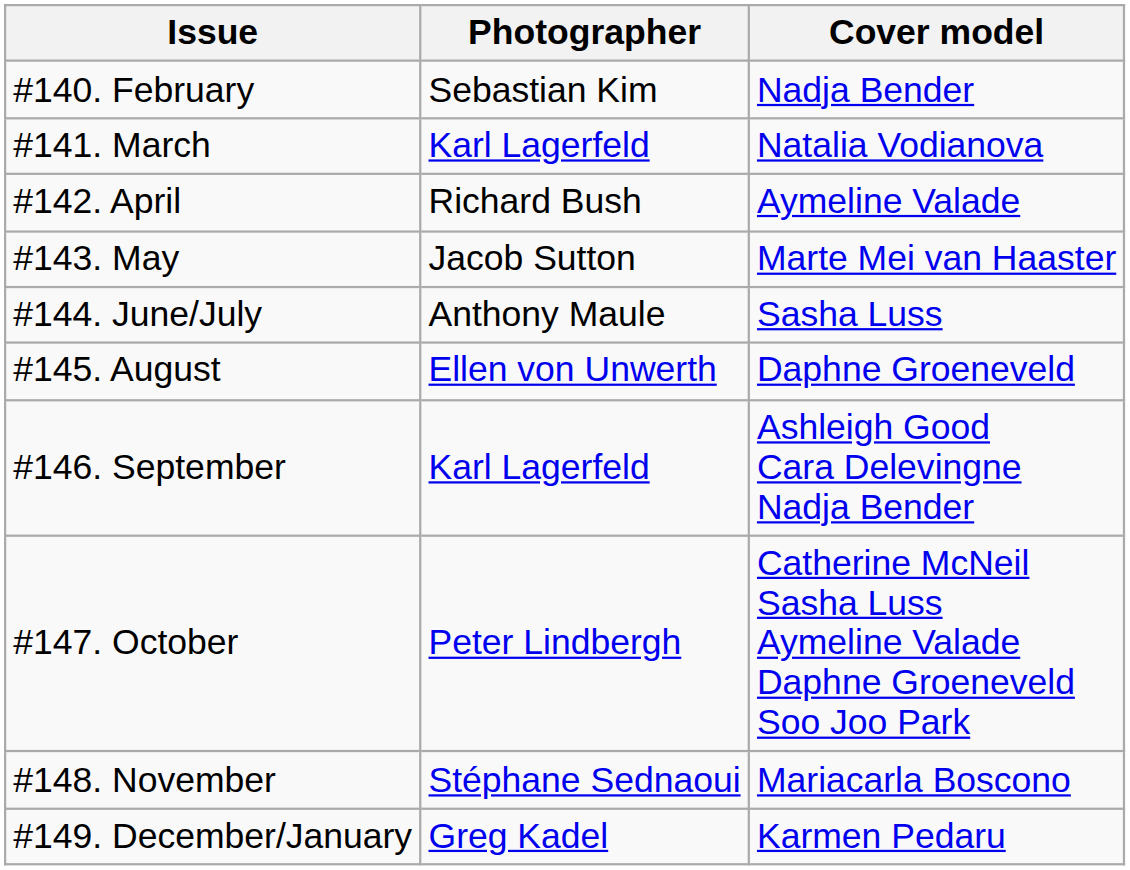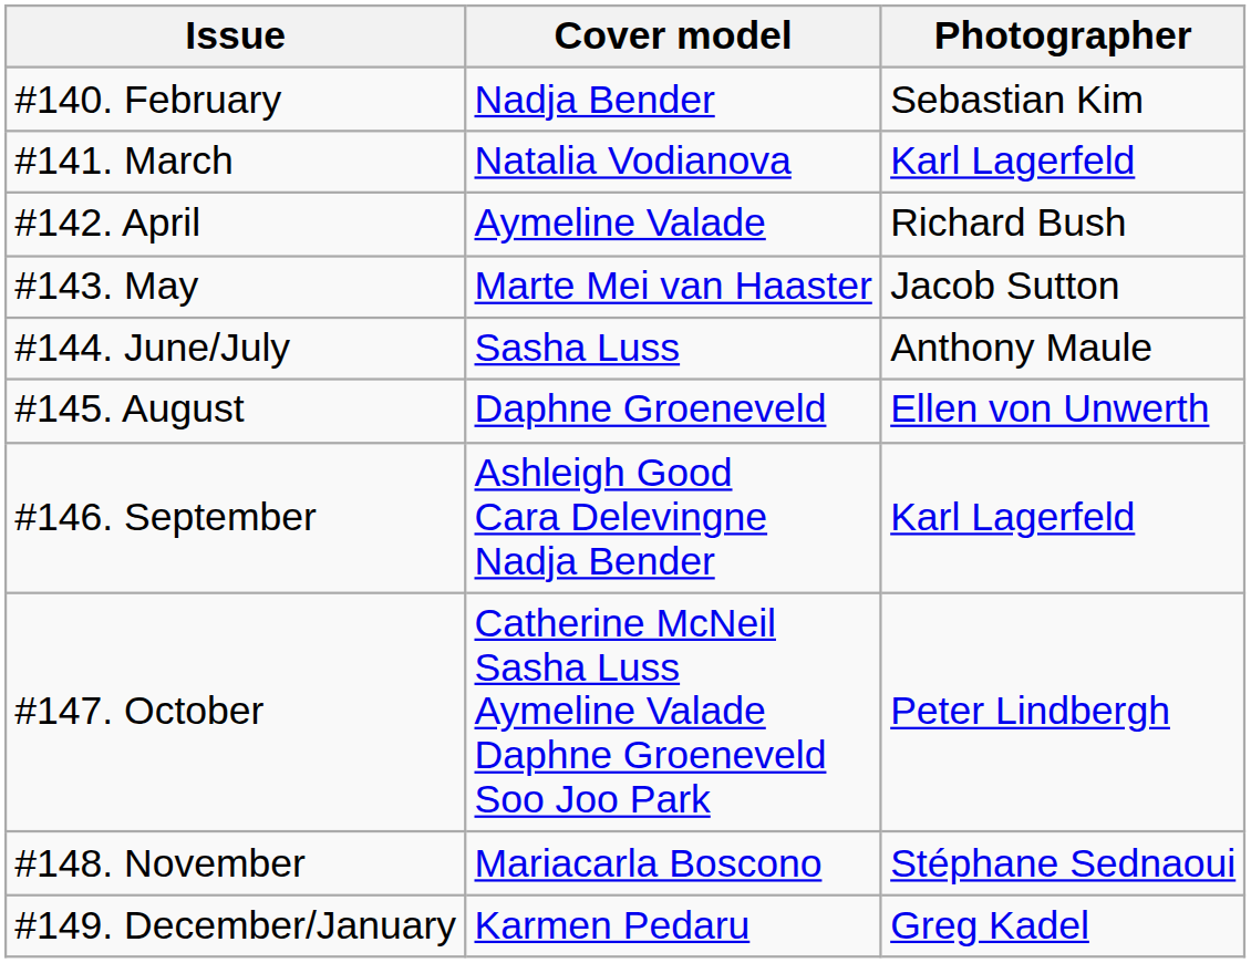 <table class="sortable wikitable">
 <tr>
 <th>Issue</th>
+<th>Cover model</th>
 <th>Photographer</th>
-<th>Cover model</th>
 </tr>
 <tr>
 <td>#140. February</td>
+<td><a href='#'>Nadja Bender</a></td>
 <td>Sebastian Kim</td>
-<td><a href='#'>Nadja Bender</a></td>
 </tr>
 <tr>
 <td>#141. March</td>
+<td><a href='#'>Natalia Vodianova</a></td>
 <td><a href='#'>Karl Lagerfeld</a></td>
-<td><a href='#'>Natalia Vodianova</a></td>
 </tr>
 <tr>
 <td>#142. April</td>
+<td><a href='#'>Aymeline Valade</a></td>
 <td>Richard Bush</td>
-<td><a href='#'>Aymeline Valade</a></td>
 </tr>
 <tr>
 <td>#143. May</td>
+<td><a href='#'>Marte Mei van Haaster</a></td>
 <td>Jacob Sutton</td>
-<td><a href='#'>Marte Mei van Haaster</a></td>
 </tr>
 <tr>
 <td>#144. June/July</td>
+<td><a href='#'>Sasha Luss</a></td>
 <td>Anthony Maule</td>
-<td><a href='#'>Sasha Luss</a></td>
 </tr>
 <tr>
 <td>#145. August</td>
+<td><a href='#'>Daphne Groeneveld</a></td>
 <td><a href='#'>Ellen von Unwerth</a></td>
-<td><a href='#'>Daphne Groeneveld</a></td>
 </tr>
 <tr>
 <td>#146. September</td>
+<td><a href='#'>Ashleigh Good</a><br><a href='#'>Cara Delevingne</a><br><a href='#'>Nadja Bender</a></td>
 <td><a href='#'>Karl Lagerfeld</a></td>
-<td><a href='#'>Ashleigh Good</a><br><a href='#'>Cara Delevingne</a><br><a href='#'>Nadja Bender</a></td>
 </tr>
 <tr>
 <td>#147. October</td>
+<td><a href='#'>Catherine McNeil</a><br><a href='#'>Sasha Luss</a><br><a href='#'>Aymeline Valade</a><br><a href='#'>Daphne Groeneveld</a><br><a href='#'>Soo Joo Park</a></td>
 <td><a href='#'>Peter Lindbergh</a></td>
-<td><a href='#'>Catherine McNeil</a><br><a href='#'>Sasha Luss</a><br><a href='#'>Aymeline Valade</a><br><a href='#'>Daphne Groeneveld</a><br><a href='#'>Soo Joo Park</a></td>
 </tr>
 <tr>
 <td>#148. November</td>
+<td><a href='#'>Mariacarla Boscono</a></td>
 <td><a href='#'>Stéphane Sednaoui</a></td>
-<td><a href='#'>Mariacarla Boscono</a></td>
 </tr>
 <tr>
 <td>#149. December/January</td>
+<td><a href='#'>Karmen Pedaru</a></td>
 <td><a href='#'>Greg Kadel</a></td>
-<td><a href='#'>Karmen Pedaru</a></td>
 </tr>
 </table>
